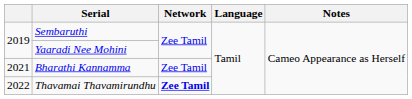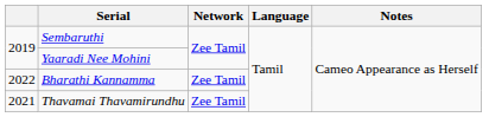 <table class="wikitable sortable">
 <tr>
 <th></th>
 <th>Serial</th>
 <th>Network</th>
 <th>Language</th>
 <th>Notes</th>
 </tr>
 <tr>
 <td rowspan="2">2019</td>
 <td><em><a href='#'>Sembaruthi</a></em></td>
 <td rowspan="2"><a href='#'>Zee Tamil</a></td>
 <td rowspan="4">Tamil</td>
 <td rowspan="4">Cameo Appearance as Herself</td>
 </tr>
 <tr>
 <td><em><a href='#'>Yaaradi Nee Mohini</a></em></td>
 </tr>
 <tr>
-<td>2021</td>
+<td>2022</td>
 <td><em><a href='#'>Bharathi Kannamma</a></em></td>
 <td><a href='#'>Zee Tamil</a></td>
 </tr>
 <tr>
-<td>2022</td>
+<td>2021</td>
 <td><em>Thavamai Thavamirundhu</em></td>
-<td><strong><a href='#'>Zee Tamil</a></strong></td>
+<td><a href='#'>Zee Tamil</a></td>
 </tr>
 </table>
